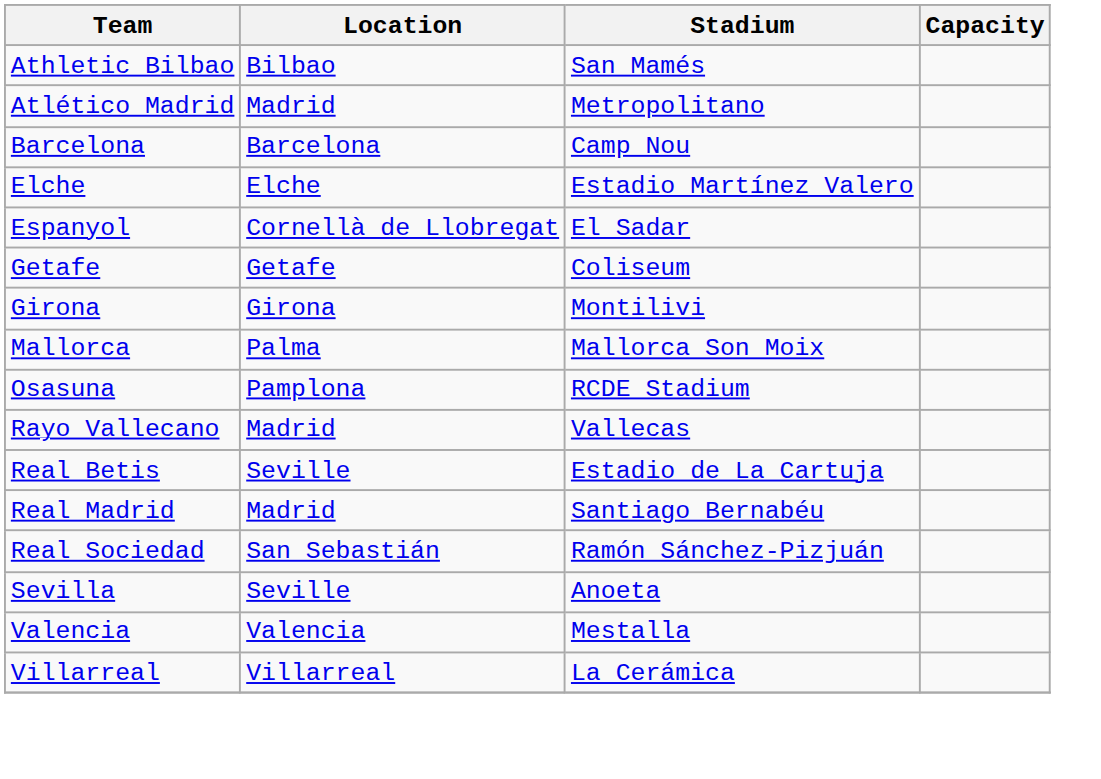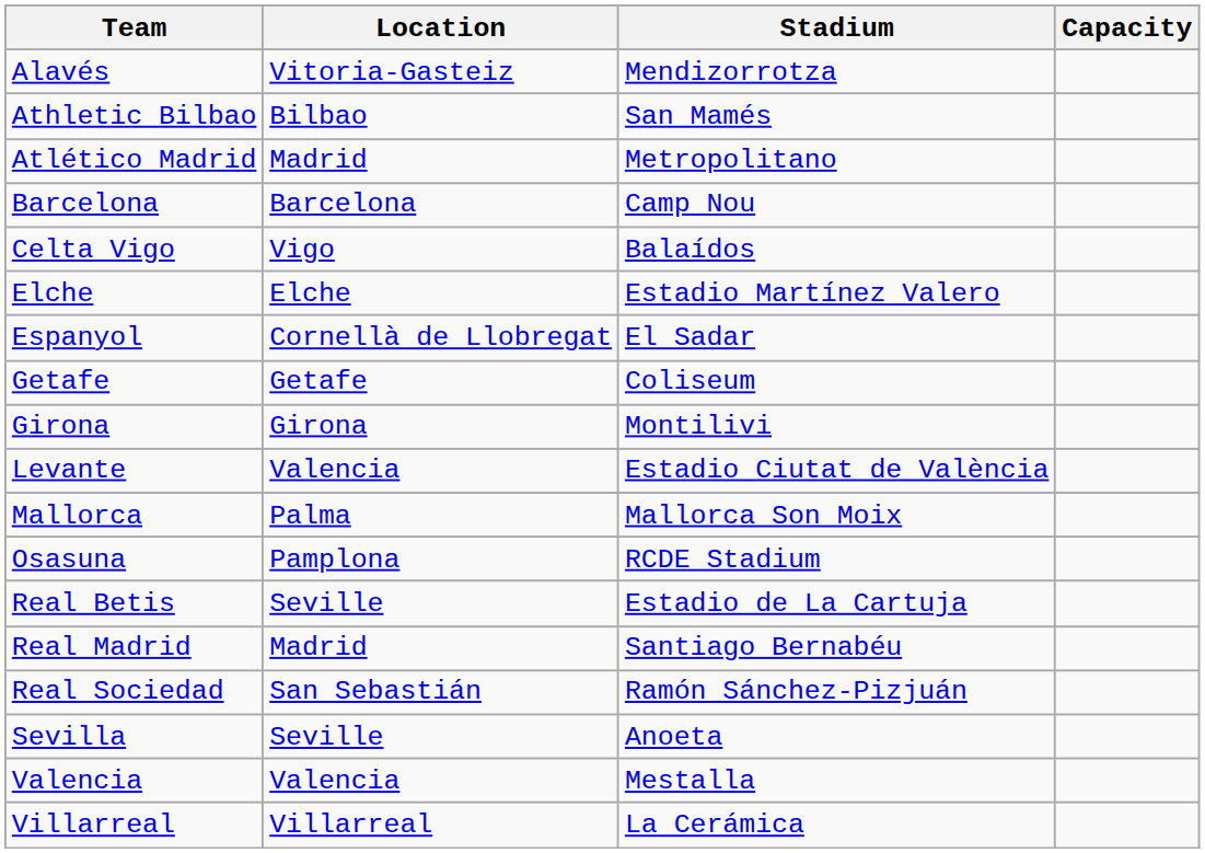 <table class="wikitable sortable" style="text-align:left;">
 <tr>
 <th>Team</th>
 <th>Location</th>
 <th>Stadium</th>
 <th>Capacity</th>
+</tr>
+<tr>
+<td><a href='#'>Alavés</a></td>
+<td><a href='#'>Vitoria-Gasteiz</a></td>
+<td><a href='#'>Mendizorrotza</a></td>
+<td style="text-align:center"></td>
 </tr>
 <tr>
 <td><a href='#'>Athletic Bilbao</a></td>
 <td><a href='#'>Bilbao</a></td>
 <td><a href='#'>San Mamés</a></td>
 <td align="center"></td>
 </tr>
 <tr>
 <td data-sort-value="Madrid"><a href='#'>Atlético Madrid</a></td>
 <td><a href='#'>Madrid</a></td>
 <td><a href='#'>Metropolitano</a></td>
 <td align="center"></td>
 </tr>
 <tr>
 <td><a href='#'>Barcelona</a></td>
 <td><a href='#'>Barcelona</a></td>
 <td><a href='#'>Camp Nou</a></td>
 <td align="center"></td>
+</tr>
+<tr>
+<td><a href='#'>Celta Vigo</a></td>
+<td><a href='#'>Vigo</a></td>
+<td><a href='#'>Balaídos</a></td>
+<td style="text-align:center"></td>
 </tr>
 <tr>
 <td><a href='#'>Elche</a></td>
 <td><a href='#'>Elche</a></td>
 <td><a href='#'>Estadio Martínez Valero</a></td>
 <td align="center"></td>
 </tr>
 <tr>
 <td><a href='#'>Espanyol</a></td>
 <td><a href='#'>Cornellà de Llobregat</a></td>
 <td><a href='#'>El Sadar</a></td>
 <td style="text-align:center"></td>
 </tr>
 <tr>
 <td><a href='#'>Getafe</a></td>
 <td><a href='#'>Getafe</a></td>
 <td><a href='#'>Coliseum</a></td>
 <td style="text-align:center"></td>
 </tr>
 <tr>
 <td><a href='#'>Girona</a></td>
 <td><a href='#'>Girona</a></td>
 <td><a href='#'>Montilivi</a></td>
 <td style="text-align:center"></td>
 </tr>
 <tr>
+<td><a href='#'>Levante</a></td>
+<td><a href='#'>Valencia</a></td>
+<td><a href='#'>Estadio Ciutat de València</a></td>
+<td align="center"></td>
+</tr>
+<tr>
 <td><a href='#'>Mallorca</a></td>
 <td><a href='#'>Palma</a></td>
 <td><a href='#'>Mallorca Son Moix</a></td>
 <td style="text-align:center"></td>
 </tr>
 <tr>
 <td><a href='#'>Osasuna</a></td>
 <td><a href='#'>Pamplona</a></td>
 <td><a href='#'>RCDE Stadium</a></td>
-<td style="text-align:center"></td>
-</tr>
-<tr>
-<td><a href='#'>Rayo Vallecano</a></td>
-<td><a href='#'>Madrid</a> </td>
-<td><a href='#'>Vallecas</a></td>
 <td style="text-align:center"></td>
 </tr>
 <tr>
 <td><a href='#'>Real Betis</a></td>
 <td><a href='#'>Seville</a></td>
 <td><a href='#'>Estadio de La Cartuja</a></td>
 <td align="center"></td>
 </tr>
 <tr>
 <td><a href='#'>Real Madrid</a></td>
 <td><a href='#'>Madrid</a></td>
 <td><a href='#'>Santiago Bernabéu</a></td>
 <td align="center"></td>
 </tr>
 <tr>
 <td><a href='#'>Real Sociedad</a></td>
 <td><a href='#'>San Sebastián</a></td>
 <td><a href='#'>Ramón Sánchez-Pizjuán</a></td>
 <td style="text-align:center"></td>
 </tr>
 <tr>
 <td><a href='#'>Sevilla</a></td>
 <td><a href='#'>Seville</a> </td>
 <td><a href='#'>Anoeta</a></td>
 <td style="text-align:center"></td>
 </tr>
 <tr>
 <td><a href='#'>Valencia</a></td>
 <td><a href='#'>Valencia</a></td>
 <td><a href='#'>Mestalla</a></td>
 <td style="text-align:center"></td>
 </tr>
 <tr>
 <td><a href='#'>Villarreal</a></td>
 <td><a href='#'>Villarreal</a></td>
 <td><a href='#'>La Cerámica</a></td>
 <td style="text-align:center"></td>
 </tr>
 <tr>
 </tr>
 </table>
